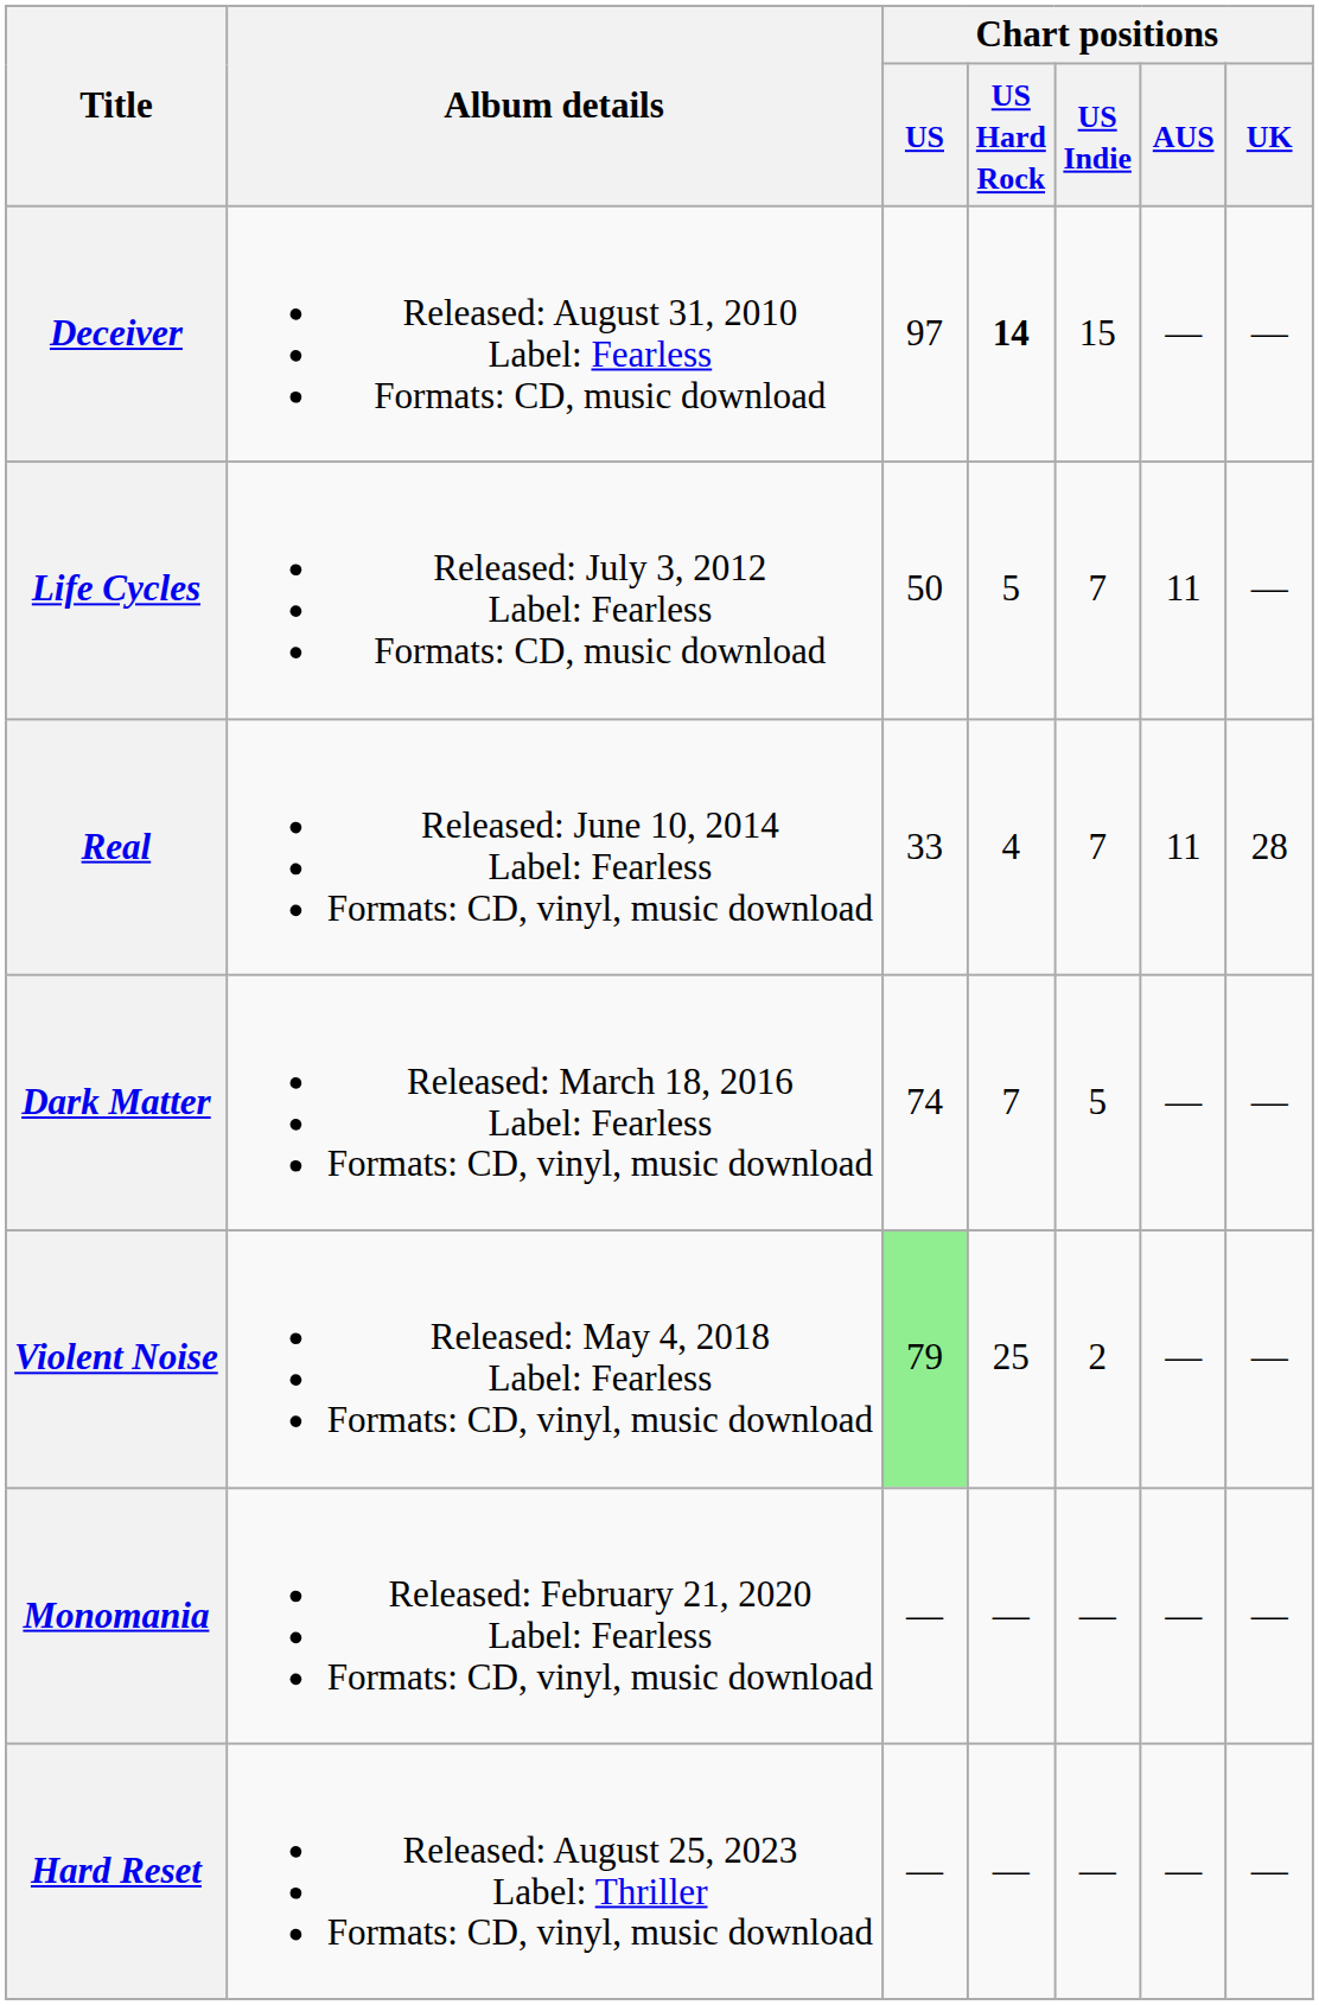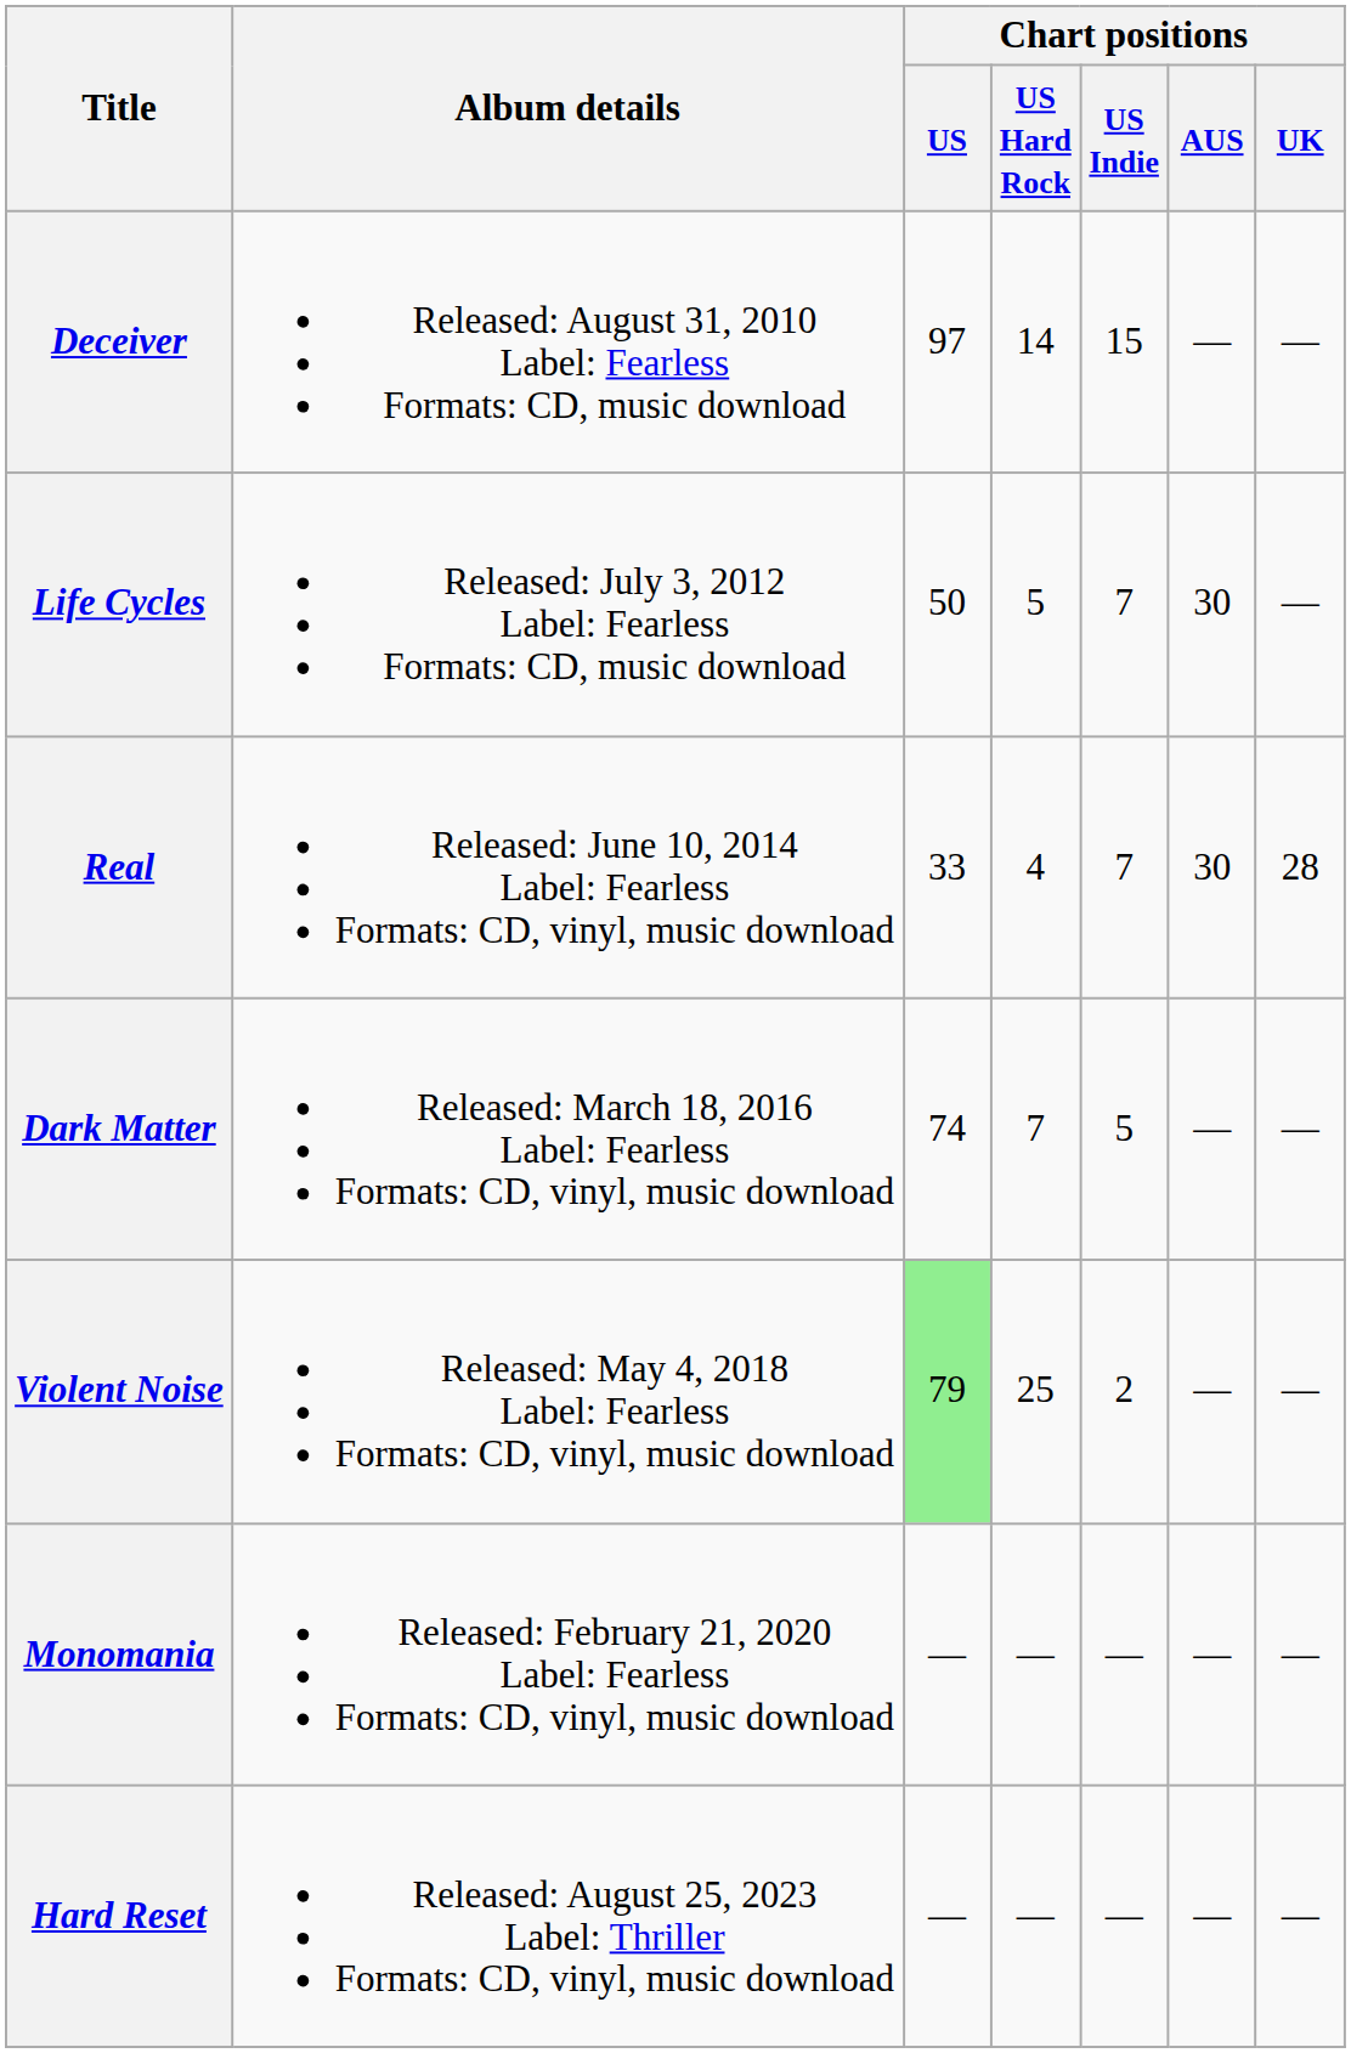 <table class="wikitable plainrowheaders"  style="text-align:center;">
 <tr>
 <th rowspan="2">Title</th>
 <th rowspan="2">Album details</th>
 <th colspan="5">Chart positions</th>
 </tr>
 <tr>
 <th width="30"><small><a href='#'>US</a></small></th>
 <th width="30"><small><a href='#'>US Hard Rock</a></small></th>
 <th width="30"><small><a href='#'>US Indie</a></small></th>
 <th width="30"><small><a href='#'>AUS</a></small></th>
 <th width="30"><small><a href='#'>UK</a></small></th>
 </tr>
 <tr>
 <th scope="row"><em><a href='#'>Deceiver</a></em></th>
 <td><br><ul><li>Released: August 31, 2010</li><li>Label: <a href='#'>Fearless</a></li><li>Formats: CD, music download</li></ul></td>
 <td align="center">97</td>
-<td align="center"><strong>14</strong></td>
+<td align="center">14</td>
 <td align="center">15</td>
 <td align="center">—</td>
 <td align="center">—</td>
 </tr>
 <tr>
 <th scope="row"><em><a href='#'>Life Cycles</a></em></th>
 <td><br><ul><li>Released: July 3, 2012</li><li>Label: Fearless</li><li>Formats: CD, music download</li></ul></td>
 <td align="center">50</td>
 <td align="center">5</td>
 <td align="center">7</td>
-<td align="center">11</td>
+<td align="center">30</td>
 <td align="center">—</td>
 </tr>
 <tr>
 <th scope="row"><em><a href='#'>Real</a></em></th>
 <td><br><ul><li>Released: June 10, 2014</li><li>Label: Fearless</li><li>Formats: CD, vinyl, music download</li></ul></td>
 <td align="center">33</td>
 <td align="center">4</td>
 <td align="center">7</td>
-<td align="center">11</td>
+<td align="center">30</td>
 <td align="center">28</td>
 </tr>
 <tr>
 <th scope="row"><em><a href='#'>Dark Matter</a></em></th>
 <td><br><ul><li>Released: March 18, 2016</li><li>Label: Fearless</li><li>Formats: CD, vinyl, music download</li></ul></td>
 <td align="center">74</td>
 <td align="center">7</td>
 <td align="center">5</td>
 <td align="center">—</td>
 <td align="center">—</td>
 </tr>
 <tr>
 <th scope="row"><em><a href='#'>Violent Noise</a></em></th>
 <td><br><ul><li>Released: May 4, 2018</li><li>Label: Fearless</li><li>Formats: CD, vinyl, music download</li></ul></td>
 <td align="center" style="background: lightgreen;">79</td>
 <td align="center">25</td>
 <td align="center">2</td>
 <td align="center">—</td>
 <td align="center">—</td>
 </tr>
 <tr>
 <th scope="row"><em><a href='#'>Monomania</a></em></th>
 <td><br><ul><li>Released: February 21, 2020</li><li>Label: Fearless</li><li>Formats: CD, vinyl, music download</li></ul></td>
 <td align="center">—</td>
 <td align="center">—</td>
 <td align="center">—</td>
 <td align="center">—</td>
 <td align="center">—</td>
 </tr>
 <tr>
 <th scope="row"><em><a href='#'>Hard Reset</a></em></th>
 <td><br><ul><li>Released: August 25, 2023</li><li>Label: <a href='#'>Thriller</a></li><li>Formats: CD, vinyl, music download</li></ul></td>
 <td align="center">—</td>
 <td align="center">—</td>
 <td align="center">—</td>
 <td align="center">—</td>
 <td align="center">—</td>
 </tr>
 </table>
